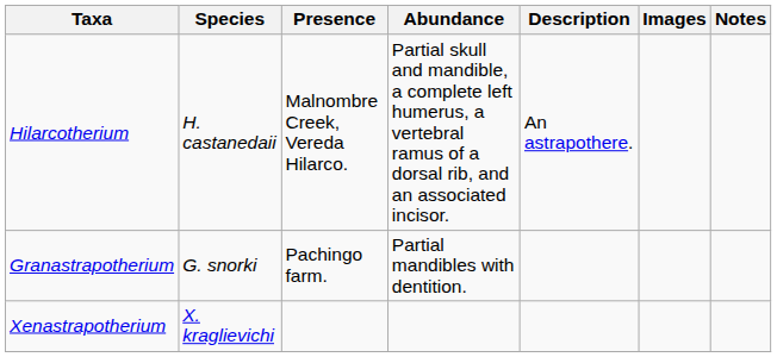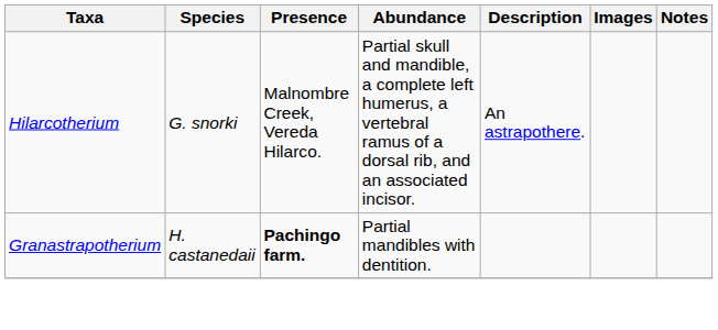 <table class="wikitable sortable" align="center" width="75%">
 <tr>
 <th>Taxa</th>
 <th>Species</th>
 <th>Presence</th>
 <th>Abundance</th>
 <th>Description</th>
 <th>Images</th>
 <th>Notes</th>
 </tr>
 <tr>
 <td><em><a href='#'>Hilarcotherium</a></em></td>
-<td><em>H. castanedaii</em></td>
+<td><em>G. snorki</em></td>
 <td>Malnombre Creek, Vereda Hilarco.</td>
 <td>Partial skull and mandible, a complete left humerus, a vertebral ramus of a dorsal rib, and an associated incisor.</td>
 <td>An <a href='#'>astrapothere</a>.</td>
 <td></td>
 <td></td>
 </tr>
 <tr>
 <td><em><a href='#'>Granastrapotherium</a></em></td>
-<td><em>G. snorki</em></td>
-<td>Pachingo farm.</td>
+<td><em>H. castanedaii</em></td>
+<td><strong>Pachingo farm.</strong></td>
 <td>Partial mandibles with dentition.</td>
-<td></td>
-<td></td>
-<td></td>
-</tr>
-<tr>
-<td><em><a href='#'>Xenastrapotherium</a></em></td>
-<td><em><a href='#'>X. kraglievichi</a></em></td>
-<td></td>
-<td></td>
 <td></td>
 <td></td>
 <td></td>
 </tr>
 <tr>
 </tr>
 </table>
